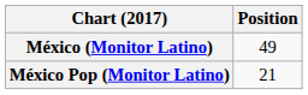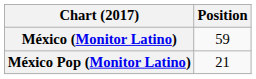 <table class="wikitable plainrowheaders" style="text-align:center">
 <tr>
 <th scope="col">Chart (2017)</th>
 <th scope="col">Position</th>
 </tr>
 <tr>
 <th scope="row">México (<a href='#'>Monitor Latino</a>)</th>
-<td>49</td>
+<td>59</td>
 </tr>
 <tr>
 <th scope="row">México Pop (<a href='#'>Monitor Latino</a>)</th>
 <td>21</td>
 </tr>
 </table>
